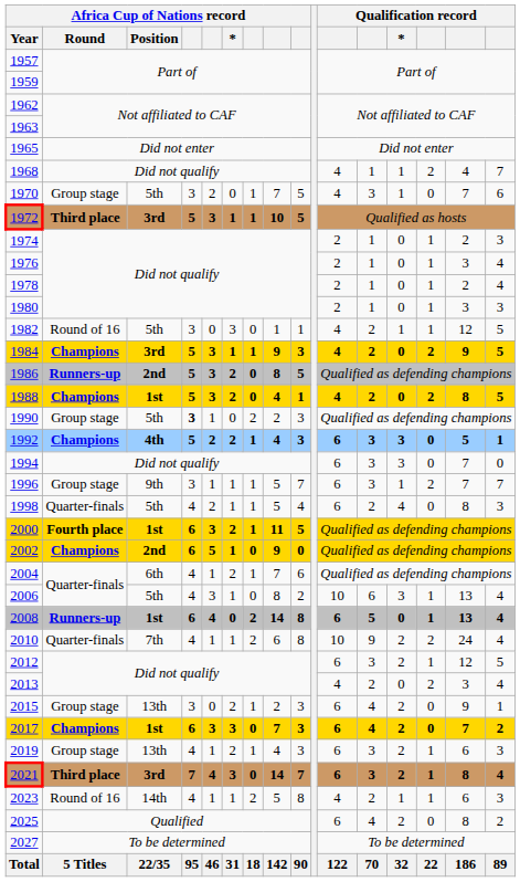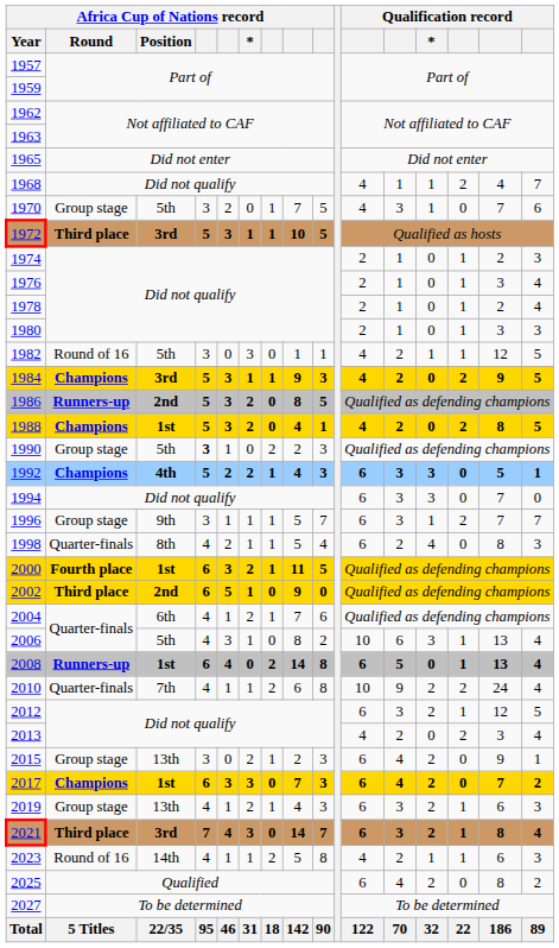 <table class="wikitable" style="text-align: center;">
 <tr>
 <th colspan=9><a href='#'>Africa Cup of Nations</a> record</th>
 <th rowspan=41></th>
 <th colspan="7">Qualification record</th>
 </tr>
 <tr>
 <th>Year</th>
 <th>Round</th>
 <th>Position</th>
 <th></th>
 <th></th>
 <th>*</th>
 <th></th>
 <th></th>
 <th></th>
 <th></th>
 <th></th>
 <th>*</th>
 <th></th>
 <th></th>
 <th></th>
 </tr>
 <tr>
 <td> <a href='#'>1957</a></td>
 <td colspan=8 rowspan=2><em>Part of </em></td>
 <td colspan="6" rowspan="2"><em>Part of </em></td>
 </tr>
 <tr>
 <td> <a href='#'>1959</a></td>
 </tr>
 <tr>
 <td> <a href='#'>1962</a></td>
 <td rowspan=2 colspan=8><em>Not affiliated to CAF</em></td>
 <td colspan="6" rowspan="2"><em>Not affiliated to CAF</em></td>
 </tr>
 <tr>
 <td> <a href='#'>1963</a></td>
 </tr>
 <tr>
 <td> <a href='#'>1965</a></td>
 <td colspan=8><em>Did not enter</em></td>
 <td colspan="6"><em>Did not enter</em></td>
 </tr>
 <tr>
 <td> <a href='#'>1968</a></td>
 <td colspan=8><em>Did not qualify</em></td>
 <td>4</td>
 <td>1</td>
 <td>1</td>
 <td>2</td>
 <td>4</td>
 <td>7</td>
 </tr>
 <tr>
 <td> <a href='#'>1970</a></td>
 <td>Group stage</td>
 <td>5th</td>
 <td>3</td>
 <td>2</td>
 <td>0</td>
 <td>1</td>
 <td>7</td>
 <td>5</td>
 <td>4</td>
 <td>3</td>
 <td>1</td>
 <td>0</td>
 <td>7</td>
 <td>6</td>
 </tr>
 <tr bgcolor="#cc9966">
 <td style="border: 3px solid red"> <a href='#'>1972</a></td>
 <td><strong>Third place</strong></td>
 <td><strong>3rd</strong></td>
 <td><strong>5</strong></td>
 <td><strong>3</strong></td>
 <td><strong>1</strong></td>
 <td><strong>1</strong></td>
 <td><strong>10</strong></td>
 <td><strong>5</strong></td>
 <td colspan="6"><em> Qualified as hosts</em></td>
 </tr>
 <tr>
 <td> <a href='#'>1974</a></td>
 <td colspan=8 rowspan=4><em>Did not qualify</em></td>
 <td>2</td>
 <td>1</td>
 <td>0</td>
 <td>1</td>
 <td>2</td>
 <td>3</td>
 </tr>
 <tr>
 <td> <a href='#'>1976</a></td>
 <td>2</td>
 <td>1</td>
 <td>0</td>
 <td>1</td>
 <td>3</td>
 <td>4</td>
 </tr>
 <tr>
 <td> <a href='#'>1978</a></td>
 <td>2</td>
 <td>1</td>
 <td>0</td>
 <td>1</td>
 <td>2</td>
 <td>4</td>
 </tr>
 <tr>
 <td> <a href='#'>1980</a></td>
 <td>2</td>
 <td>1</td>
 <td>0</td>
 <td>1</td>
 <td>3</td>
 <td>3</td>
 </tr>
 <tr>
 <td> <a href='#'>1982</a></td>
 <td>Round of 16</td>
 <td>5th</td>
 <td>3</td>
 <td>0</td>
 <td>3</td>
 <td>0</td>
 <td>1</td>
 <td>1</td>
 <td>4</td>
 <td>2</td>
 <td>1</td>
 <td>1</td>
 <td>12</td>
 <td>5</td>
 </tr>
 <tr bgcolor="gold">
 <td> <a href='#'>1984</a></td>
 <td><strong><a href='#'>Champions</a></strong></td>
 <td><strong>3rd</strong></td>
 <td><strong>5</strong></td>
 <td><strong>3</strong></td>
 <td><strong>1</strong></td>
 <td><strong>1</strong></td>
 <td><strong>9</strong></td>
 <td><strong>3</strong></td>
 <td><strong>4</strong></td>
 <td><strong>2</strong></td>
 <td><strong>0</strong></td>
 <td><strong>2</strong></td>
 <td><strong>9</strong></td>
 <td><strong>5</strong></td>
 </tr>
 <tr bgcolor="silver">
 <td> <a href='#'>1986</a></td>
 <td><strong><a href='#'>Runners-up</a></strong></td>
 <td><strong>2nd</strong></td>
 <td><strong>5</strong></td>
 <td><strong>3</strong></td>
 <td><strong>2</strong></td>
 <td><strong>0</strong></td>
 <td><strong>8</strong></td>
 <td><strong>5</strong></td>
 <td colspan="6"><em> Qualified as defending champions</em></td>
 </tr>
 <tr bgcolor="gold">
 <td> <a href='#'>1988</a></td>
 <td><strong><a href='#'>Champions</a></strong></td>
 <td><strong>1st</strong></td>
 <td><strong>5</strong></td>
 <td><strong>3</strong></td>
 <td><strong>2</strong></td>
 <td><strong>0</strong></td>
 <td><strong>4</strong></td>
 <td><strong>1</strong></td>
 <td><strong>4</strong></td>
 <td><strong>2</strong></td>
 <td><strong>0</strong></td>
 <td><strong>2</strong></td>
 <td><strong>8</strong></td>
 <td><strong>5</strong></td>
 </tr>
 <tr>
 <td> <a href='#'>1990</a></td>
 <td>Group stage</td>
 <td>5th</td>
 <td><strong>3</strong></td>
 <td>1</td>
 <td>0</td>
 <td>2</td>
 <td>2</td>
 <td>3</td>
 <td colspan="6"><em>Qualified as defending champions</em></td>
 </tr>
 <tr bgcolor="#9acdff">
 <td> <a href='#'>1992</a></td>
 <td><strong><a href='#'>Champions</a></strong></td>
 <td><strong>4th</strong></td>
 <td><strong>5</strong></td>
 <td><strong>2</strong></td>
 <td><strong>2</strong></td>
 <td><strong>1</strong></td>
 <td><strong>4</strong></td>
 <td><strong>3</strong></td>
 <td><strong>6</strong></td>
 <td><strong>3</strong></td>
 <td><strong>3</strong></td>
 <td><strong>0</strong></td>
 <td><strong>5</strong></td>
 <td><strong>1</strong></td>
 </tr>
 <tr>
 <td> <a href='#'>1994</a></td>
 <td colspan=8><em>Did not qualify</em></td>
 <td>6</td>
 <td>3</td>
 <td>3</td>
 <td>0</td>
 <td>7</td>
 <td>0</td>
 </tr>
 <tr>
 <td> <a href='#'>1996</a></td>
 <td>Group stage</td>
 <td>9th</td>
 <td>3</td>
 <td>1</td>
 <td>1</td>
 <td>1</td>
 <td>5</td>
 <td>7</td>
 <td>6</td>
 <td>3</td>
 <td>1</td>
 <td>2</td>
 <td>7</td>
 <td>7</td>
 </tr>
 <tr>
 <td> <a href='#'>1998</a></td>
 <td>Quarter-finals</td>
-<td>5th</td>
+<td>8th</td>
 <td>4</td>
 <td>2</td>
 <td>1</td>
 <td>1</td>
 <td>5</td>
 <td>4</td>
 <td>6</td>
 <td>2</td>
 <td>4</td>
 <td>0</td>
 <td>8</td>
 <td>3</td>
 </tr>
 <tr bgcolor="gold">
 <td>  <a href='#'>2000</a></td>
 <td><strong>Fourth place</strong></td>
 <td><strong>1st</strong></td>
 <td><strong>6</strong></td>
 <td><strong>3</strong></td>
 <td><strong>2</strong></td>
 <td><strong>1</strong></td>
 <td><strong>11</strong></td>
 <td><strong>5</strong></td>
 <td colspan="6"><em> Qualified as defending champions</em></td>
 </tr>
 <tr bgcolor="gold">
 <td> <a href='#'>2002</a></td>
-<td><strong><a href='#'>Champions</a></strong></td>
+<td><strong>Third place</strong></td>
 <td><strong>2nd</strong></td>
 <td><strong>6</strong></td>
 <td><strong>5</strong></td>
 <td><strong>1</strong></td>
 <td><strong>0</strong></td>
 <td><strong>9</strong></td>
 <td><strong>0</strong></td>
 <td colspan="6"><em> Qualified as defending champions</em></td>
 </tr>
 <tr>
 <td> <a href='#'>2004</a></td>
 <td rowspan=2>Quarter-finals</td>
 <td>6th</td>
 <td>4</td>
 <td>1</td>
 <td>2</td>
 <td>1</td>
 <td>7</td>
 <td>6</td>
 <td colspan="6"><em> Qualified as defending champions</em></td>
 </tr>
 <tr>
 <td> <a href='#'>2006</a></td>
 <td>5th</td>
 <td>4</td>
 <td>3</td>
 <td>1</td>
 <td>0</td>
 <td>8</td>
 <td>2</td>
 <td>10</td>
 <td>6</td>
 <td>3</td>
 <td>1</td>
 <td>13</td>
 <td>4</td>
 </tr>
 <tr bgcolor="silver">
 <td> <a href='#'>2008</a></td>
 <td><strong><a href='#'>Runners-up</a></strong></td>
 <td><strong>1st</strong></td>
 <td><strong>6</strong></td>
 <td><strong>4</strong></td>
 <td><strong>0</strong></td>
 <td><strong>2</strong></td>
 <td><strong>14</strong></td>
 <td><strong>8</strong></td>
 <td><strong>6</strong></td>
 <td><strong>5</strong></td>
 <td><strong>0</strong></td>
 <td><strong>1</strong></td>
 <td><strong>13</strong></td>
 <td><strong>4</strong></td>
 </tr>
 <tr>
 <td> <a href='#'>2010</a></td>
 <td>Quarter-finals</td>
 <td>7th</td>
 <td>4</td>
 <td>1</td>
 <td>1</td>
 <td>2</td>
 <td>6</td>
 <td>8</td>
 <td>10</td>
 <td>9</td>
 <td>2</td>
 <td>2</td>
 <td>24</td>
 <td>4</td>
 </tr>
 <tr>
 <td>  <a href='#'>2012</a></td>
 <td colspan=8 rowspan=2><em>Did not qualify</em></td>
 <td>6</td>
 <td>3</td>
 <td>2</td>
 <td>1</td>
 <td>12</td>
 <td>5</td>
 </tr>
 <tr>
 <td> <a href='#'>2013</a></td>
 <td>4</td>
 <td>2</td>
 <td>0</td>
 <td>2</td>
 <td>3</td>
 <td>4</td>
 </tr>
 <tr>
 <td> <a href='#'>2015</a></td>
 <td>Group stage</td>
 <td>13th</td>
 <td>3</td>
 <td>0</td>
 <td>2</td>
 <td>1</td>
 <td>2</td>
 <td>3</td>
 <td>6</td>
 <td>4</td>
 <td>2</td>
 <td>0</td>
 <td>9</td>
 <td>1</td>
 </tr>
 <tr bgcolor="gold">
 <td> <a href='#'>2017</a></td>
 <td><strong><a href='#'>Champions</a> </strong></td>
 <td><strong>1st</strong></td>
 <td><strong>6</strong></td>
 <td><strong>3</strong></td>
 <td><strong>3</strong></td>
 <td><strong>0</strong></td>
 <td><strong>7</strong></td>
 <td><strong>3</strong></td>
 <td><strong>6</strong></td>
 <td><strong>4</strong></td>
 <td><strong>2</strong></td>
 <td><strong>0</strong></td>
 <td><strong>7</strong></td>
 <td><strong>2</strong></td>
 </tr>
 <tr>
 <td> <a href='#'>2019</a></td>
 <td>Group stage</td>
 <td>13th</td>
 <td>4</td>
 <td>1</td>
 <td>2</td>
 <td>1</td>
 <td>4</td>
 <td>3</td>
 <td>6</td>
 <td>3</td>
 <td>2</td>
 <td>1</td>
 <td>6</td>
 <td>3</td>
 </tr>
 <tr bgcolor="#cc9966">
 <td style="border: 3px solid red"> <a href='#'>2021</a></td>
 <td><strong>Third place</strong></td>
 <td><strong>3rd</strong></td>
 <td><strong>7</strong></td>
 <td><strong>4</strong></td>
 <td><strong>3</strong></td>
 <td><strong>0</strong></td>
 <td><strong>14</strong></td>
 <td><strong>7</strong></td>
 <td><strong>6</strong></td>
 <td><strong>3</strong></td>
 <td><strong>2</strong></td>
 <td><strong>1</strong></td>
 <td><strong>8</strong></td>
 <td><strong>4</strong></td>
 </tr>
 <tr>
 <td> <a href='#'>2023</a></td>
 <td>Round of 16</td>
 <td>14th</td>
 <td>4</td>
 <td>1</td>
 <td>1</td>
 <td>2</td>
 <td>5</td>
 <td>8</td>
 <td>4</td>
 <td>2</td>
 <td>1</td>
 <td>1</td>
 <td>6</td>
 <td>3</td>
 </tr>
 <tr>
 <td> <a href='#'>2025</a></td>
 <td colspan="8"><em>Qualified</em></td>
 <td>6</td>
 <td>4</td>
 <td>2</td>
 <td>0</td>
 <td>8</td>
 <td>2</td>
 </tr>
 <tr>
 <td>   <a href='#'>2027</a></td>
 <td colspan="8"><em>To be determined</em></td>
 <td colspan="6"><em>To be determined</em></td>
 </tr>
 <tr>
 <th>Total</th>
 <th>5 Titles</th>
 <th>22/35</th>
 <th>95</th>
 <th>46</th>
 <th>31</th>
 <th>18</th>
 <th>142</th>
 <th>90</th>
 <th>122</th>
 <th>70</th>
 <th>32</th>
 <th>22</th>
 <th>186</th>
 <th>89</th>
 </tr>
 </table>
